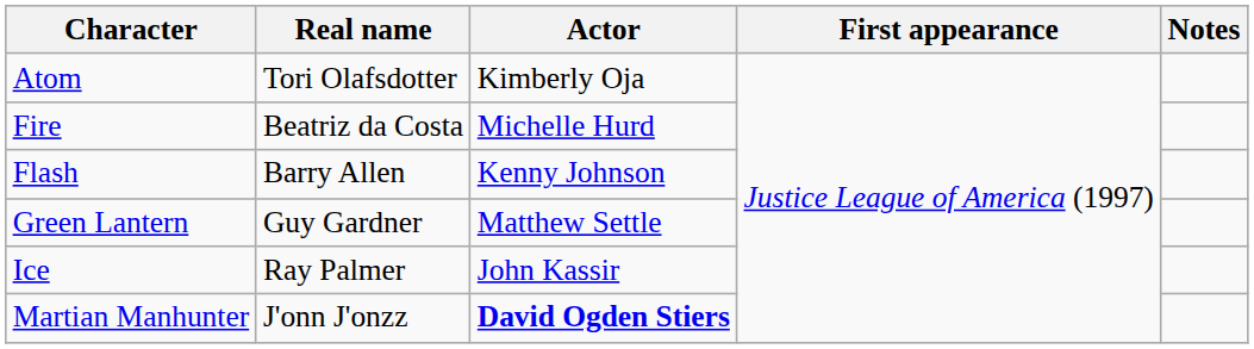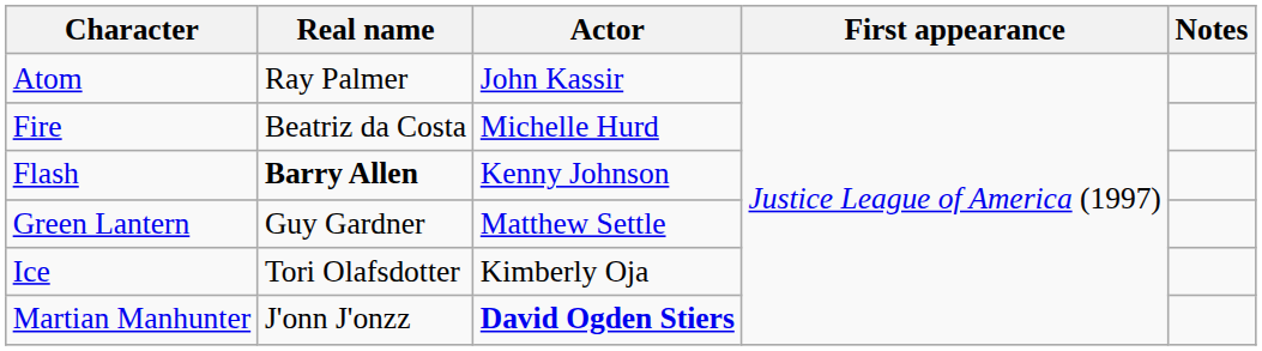 <table class="wikitable">
 <tr>
 <th>Character</th>
 <th>Real name</th>
 <th>Actor</th>
 <th>First appearance</th>
 <th>Notes</th>
 </tr>
 <tr>
 <td><a href='#'>Atom</a></td>
-<td>Tori Olafsdotter</td>
-<td>Kimberly Oja</td>
+<td>Ray Palmer</td>
+<td><a href='#'>John Kassir</a></td>
 <td rowspan="6"><a href='#'><em>Justice League of America</em></a> (1997)</td>
 <td></td>
 </tr>
 <tr>
 <td><a href='#'>Fire</a></td>
 <td>Beatriz da Costa</td>
 <td><a href='#'>Michelle Hurd</a></td>
 <td></td>
 </tr>
 <tr>
 <td><a href='#'>Flash</a></td>
-<td>Barry Allen</td>
+<td><strong>Barry Allen</strong></td>
 <td><a href='#'>Kenny Johnson</a></td>
 <td></td>
 </tr>
 <tr>
 <td><a href='#'>Green Lantern</a></td>
 <td>Guy Gardner</td>
 <td><a href='#'>Matthew Settle</a></td>
 <td></td>
 </tr>
 <tr>
 <td><a href='#'>Ice</a></td>
-<td>Ray Palmer</td>
-<td><a href='#'>John Kassir</a></td>
+<td>Tori Olafsdotter</td>
+<td>Kimberly Oja</td>
 <td></td>
 </tr>
 <tr>
 <td><a href='#'>Martian Manhunter</a></td>
 <td>J'onn J'onzz</td>
 <td><strong><a href='#'>David Ogden Stiers</a></strong></td>
 <td></td>
 </tr>
 </table>
